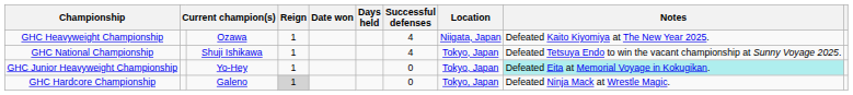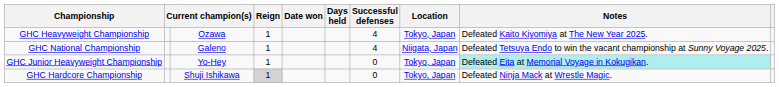 <table class="wikitable" style="text-align:center; font-size:85%;">
 <tr>
 <th>Championship</th>
 <th colspan="2">Current champion(s)</th>
 <th>Reign</th>
 <th>Date won</th>
 <th>Days<br>held</th>
 <th>Successful<br>defenses</th>
 <th>Location</th>
 <th>Notes</th>
 <th class="unsortable"></th>
 </tr>
 <tr>
 <td><a href='#'>GHC Heavyweight Championship</a></td>
 <td></td>
 <td><a href='#'>Ozawa</a></td>
 <td>1</td>
 <td></td>
 <td></td>
 <td>4</td>
-<td><a href='#'>Niigata, Japan</a></td>
+<td><a href='#'>Tokyo, Japan</a></td>
 <td align=left>Defeated <a href='#'>Kaito Kiyomiya</a> at <a href='#'>The New Year 2025</a>.</td>
 <td></td>
 </tr>
 <tr>
 <td><a href='#'>GHC National Championship</a></td>
 <td></td>
-<td><a href='#'>Shuji Ishikawa</a></td>
+<td><a href='#'>Galeno</a></td>
 <td>1</td>
 <td></td>
 <td></td>
 <td>4</td>
-<td><a href='#'>Tokyo, Japan</a></td>
+<td><a href='#'>Niigata, Japan</a></td>
 <td align=left>Defeated <a href='#'>Tetsuya Endo</a> to win the vacant championship at <em>Sunny Voyage 2025</em>.</td>
 <td></td>
 </tr>
 <tr>
 <td><a href='#'>GHC Junior Heavyweight Championship</a></td>
 <td></td>
 <td><a href='#'>Yo-Hey</a></td>
 <td>1</td>
 <td></td>
 <td></td>
 <td>0</td>
 <td><a href='#'>Tokyo, Japan</a></td>
 <td align=left style="background: paleturquoise;">Defeated <a href='#'>Eita</a> at <a href='#'>Memorial Voyage in Kokugikan</a>.</td>
 <td></td>
 </tr>
 <tr>
 <td><a href='#'>GHC Hardcore Championship</a></td>
 <td></td>
-<td><a href='#'>Galeno</a></td>
+<td><a href='#'>Shuji Ishikawa</a></td>
 <td style="background: lightgrey;">1</td>
 <td></td>
 <td></td>
 <td>0</td>
 <td><a href='#'>Tokyo, Japan</a></td>
 <td align=left>Defeated <a href='#'>Ninja Mack</a> at <a href='#'>Wrestle Magic</a>.</td>
 <td></td>
 </tr>
 </table>
